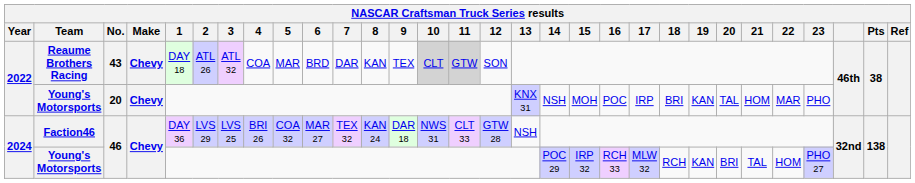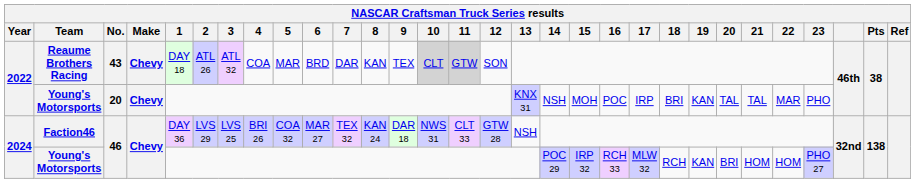 <table class="wikitable" style="text-align:center; font-size:75%">
 <tr>
 <th colspan=45><a href='#'>NASCAR Craftsman Truck Series</a> results</th>
 </tr>
 <tr>
 <th>Year</th>
 <th>Team</th>
 <th>No.</th>
 <th>Make</th>
 <th>1</th>
 <th>2</th>
 <th>3</th>
 <th>4</th>
 <th>5</th>
 <th>6</th>
 <th>7</th>
 <th>8</th>
 <th>9</th>
 <th>10</th>
 <th>11</th>
 <th>12</th>
 <th>13</th>
 <th>14</th>
 <th>15</th>
 <th>16</th>
 <th>17</th>
 <th>18</th>
 <th>19</th>
 <th>20</th>
 <th>21</th>
 <th>22</th>
 <th>23</th>
 <th></th>
 <th>Pts</th>
 <th>Ref</th>
 </tr>
 <tr>
 <th rowspan=2><a href='#'>2022</a></th>
 <th><a href='#'>Reaume Brothers Racing</a></th>
 <th>43</th>
 <th><a href='#'>Chevy</a></th>
 <td style="background:#DFFFDF;"><a href='#'>DAY</a><br><small>18</small></td>
 <td style="background:#CFCFFF;"><a href='#'>ATL</a><br><small>26</small></td>
 <td style="background:#EFCFFF;"><a href='#'>ATL</a><br><small>32</small></td>
 <td><a href='#'>COA</a></td>
 <td><a href='#'>MAR</a></td>
 <td><a href='#'>BRD</a></td>
 <td><a href='#'>DAR</a></td>
 <td><a href='#'>KAN</a></td>
 <td><a href='#'>TEX</a></td>
 <td style="background: lightgrey;"><a href='#'>CLT</a></td>
 <td style="background: lightgrey;"><a href='#'>GTW</a></td>
 <td><a href='#'>SON</a></td>
 <td colspan=11></td>
 <th rowspan=2>46th</th>
 <th rowspan=2>38</th>
 <th rowspan=2></th>
 </tr>
 <tr>
 <th><a href='#'>Young's Motorsports</a></th>
 <th>20</th>
 <th><a href='#'>Chevy</a></th>
 <td colspan=12></td>
 <td style="background:#CFCFFF;"><a href='#'>KNX</a><br><small>31</small></td>
 <td><a href='#'>NSH</a></td>
 <td><a href='#'>MOH</a></td>
 <td><a href='#'>POC</a></td>
 <td><a href='#'>IRP</a></td>
 <td><a href='#'>BRI</a></td>
 <td><a href='#'>KAN</a></td>
 <td><a href='#'>TAL</a></td>
-<td><a href='#'>HOM</a></td>
+<td><a href='#'>TAL</a></td>
 <td><a href='#'>MAR</a></td>
 <td><a href='#'>PHO</a></td>
 </tr>
 <tr>
 <th rowspan=2><a href='#'>2024</a></th>
 <th><a href='#'>Faction46</a></th>
 <th rowspan=2>46</th>
 <th rowspan=2><a href='#'>Chevy</a></th>
 <td style="background:#EFCFFF;"><a href='#'>DAY</a><br><small>36</small></td>
 <td style="background:#CFCFFF;"><a href='#'>LVS</a><br><small>29</small></td>
 <td style="background:#CFCFFF;"><a href='#'>LVS</a><br><small>25</small></td>
 <td style="background:#CFCFFF;"><a href='#'>BRI</a><br><small>26</small></td>
 <td style="background:#CFCFFF;"><a href='#'>COA</a><br><small>32</small></td>
 <td style="background:#CFCFFF;"><a href='#'>MAR</a><br><small>27</small></td>
 <td style="background:#EFCFFF;"><a href='#'>TEX</a><br><small>32</small></td>
 <td style="background:#CFCFFF;"><a href='#'>KAN</a><br><small>24</small></td>
 <td style="background:#DFFFDF;"><a href='#'>DAR</a><br><small>18</small></td>
 <td style="background:#CFCFFF;"><a href='#'>NWS</a><br><small>31</small></td>
 <td style="background:#EFCFFF;"><a href='#'>CLT</a><br><small>33</small></td>
 <td style="background:#CFCFFF;"><a href='#'>GTW</a><br><small>28</small></td>
 <td><a href='#'>NSH</a></td>
 <td colspan=10></td>
 <th rowspan=2>32nd</th>
 <th rowspan=2>138</th>
 <th rowspan=2></th>
 </tr>
 <tr>
 <th><a href='#'>Young's Motorsports</a></th>
 <td colspan=13></td>
 <td style="background:#CFCFFF;"><a href='#'>POC</a><br><small>29</small></td>
 <td style="background:#CFCFFF;"><a href='#'>IRP</a><br><small>32</small></td>
 <td style="background:#EFCFFF;"><a href='#'>RCH</a><br><small>33</small></td>
 <td style="background:#CFCFFF;"><a href='#'>MLW</a><br><small>32</small></td>
 <td><a href='#'>RCH</a></td>
 <td><a href='#'>KAN</a></td>
 <td><a href='#'>BRI</a></td>
-<td><a href='#'>TAL</a></td>
+<td><a href='#'>HOM</a></td>
 <td><a href='#'>HOM</a></td>
 <td style="background:#CFCFFF;"><a href='#'>PHO</a><br><small>27</small></td>
 </tr>
 </table>
